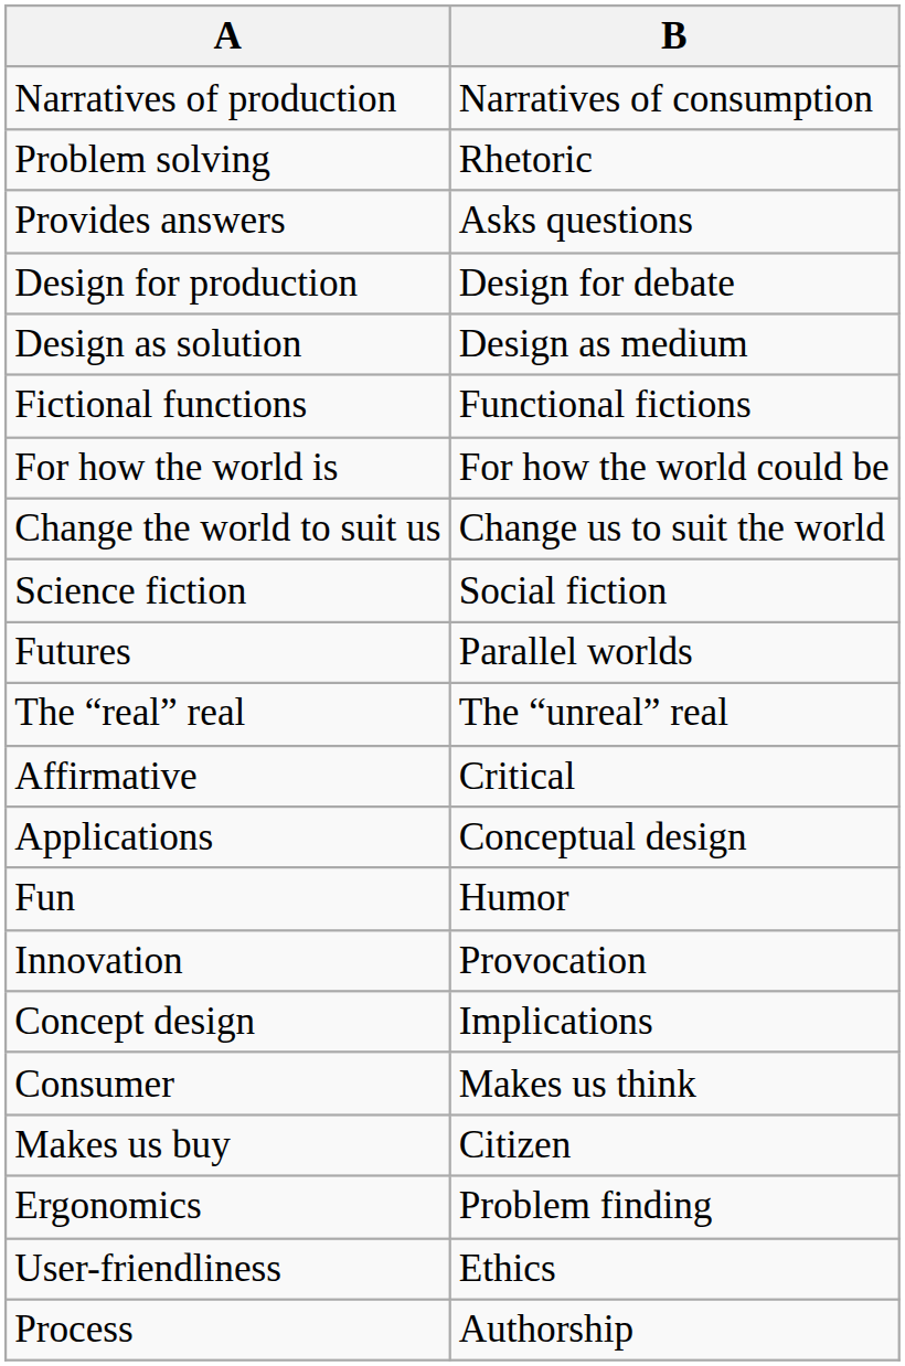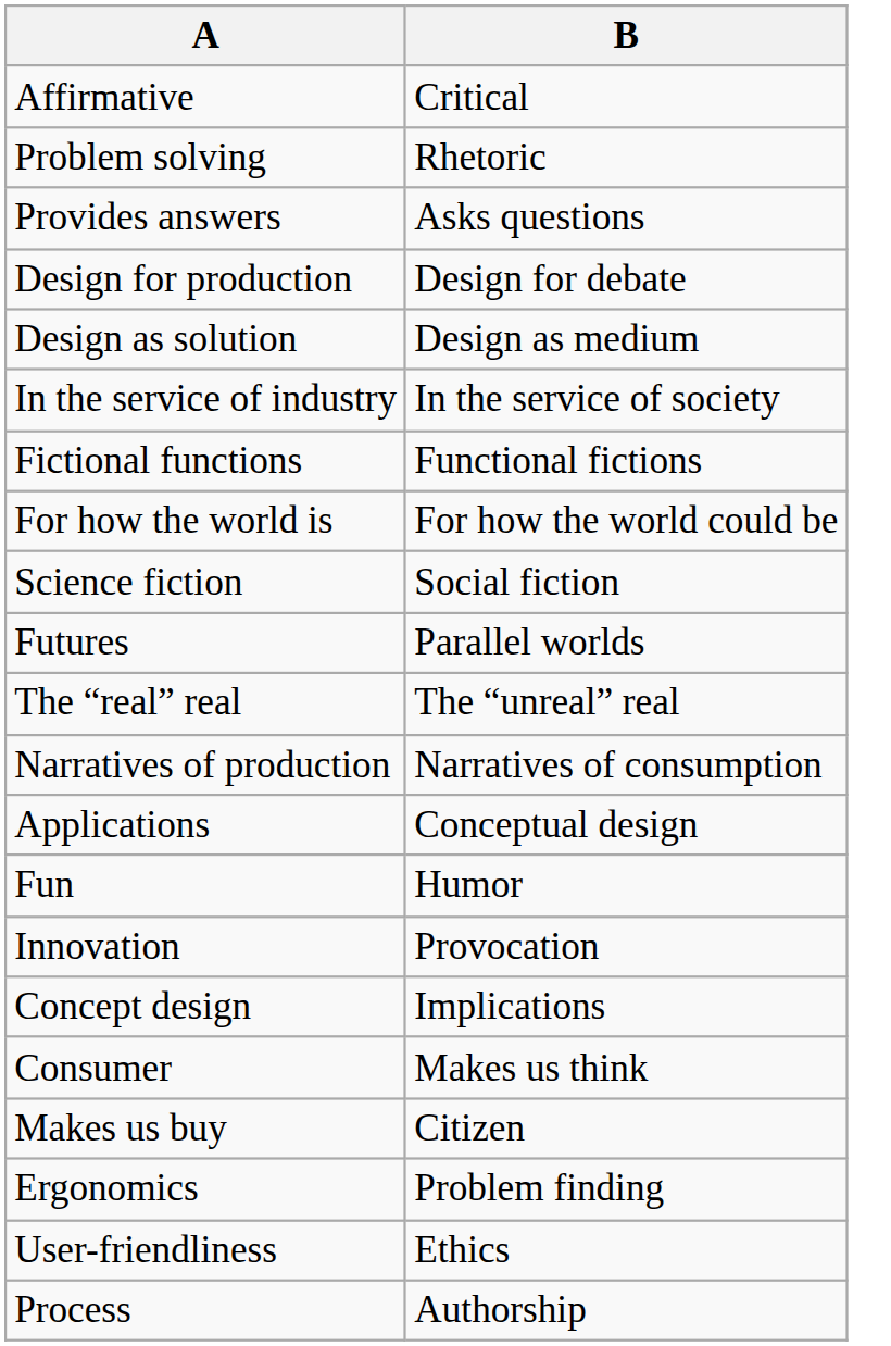 <table class="wikitable">
 <tr>
 <th>A</th>
 <th>B</th>
 </tr>
 <tr>
-<td>Narratives of production</td>
-<td>Narratives of consumption</td>
+<td>Affirmative</td>
+<td>Critical</td>
 </tr>
 <tr>
 <td>Problem solving</td>
 <td>Rhetoric</td>
 </tr>
 <tr>
 <td>Provides answers</td>
 <td>Asks questions</td>
 </tr>
 <tr>
 <td>Design for production</td>
 <td>Design for debate</td>
 </tr>
 <tr>
 <td>Design as solution</td>
 <td>Design as medium</td>
 </tr>
 <tr>
+<td>In the service of industry</td>
+<td>In the service of society</td>
+</tr>
+<tr>
 <td>Fictional functions</td>
 <td>Functional fictions</td>
 </tr>
 <tr>
 <td>For how the world is</td>
 <td>For how the world could be</td>
-</tr>
-<tr>
-<td>Change the world to suit us</td>
-<td>Change us to suit the world</td>
 </tr>
 <tr>
 <td>Science fiction</td>
 <td>Social fiction</td>
 </tr>
 <tr>
 <td>Futures</td>
 <td>Parallel worlds</td>
 </tr>
 <tr>
 <td>The “real” real</td>
 <td>The “unreal” real</td>
 </tr>
 <tr>
-<td>Affirmative</td>
-<td>Critical</td>
+<td>Narratives of production</td>
+<td>Narratives of consumption</td>
 </tr>
 <tr>
 <td>Applications</td>
 <td>Conceptual design</td>
 </tr>
 <tr>
 <td>Fun</td>
 <td>Humor</td>
 </tr>
 <tr>
 <td>Innovation</td>
 <td>Provocation</td>
 </tr>
 <tr>
 <td>Concept design</td>
 <td>Implications</td>
 </tr>
 <tr>
 <td>Consumer</td>
 <td>Makes us think</td>
 </tr>
 <tr>
 <td>Makes us buy</td>
 <td>Citizen</td>
 </tr>
 <tr>
 <td>Ergonomics</td>
 <td>Problem finding</td>
 </tr>
 <tr>
 <td>User-friendliness</td>
 <td>Ethics</td>
 </tr>
 <tr>
 <td>Process</td>
 <td>Authorship</td>
 </tr>
 </table>
